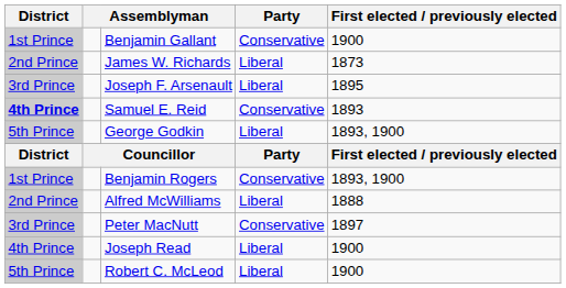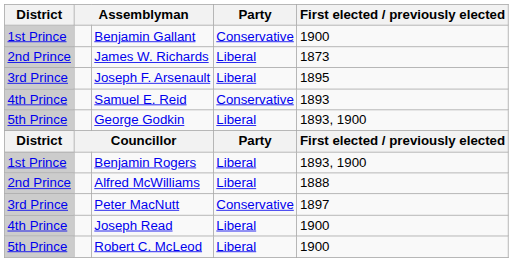 <table class="wikitable sortable">
 <tr>
 <th>District</th>
 <th colspan="2">Assemblyman</th>
 <th>Party</th>
 <th>First elected / previously elected</th>
 </tr>
 <tr>
 <td bgcolor="CCCCCC"><a href='#'>1st Prince</a></td>
 <td>   </td>
 <td><a href='#'>Benjamin Gallant</a></td>
 <td><a href='#'>Conservative</a></td>
 <td>1900</td>
 </tr>
 <tr>
 <td bgcolor="CCCCCC"><a href='#'>2nd Prince</a></td>
 <td>   </td>
 <td><a href='#'>James W. Richards</a></td>
 <td><a href='#'>Liberal</a></td>
 <td>1873</td>
 </tr>
 <tr>
 <td bgcolor="CCCCCC"><a href='#'>3rd Prince</a></td>
 <td>   </td>
 <td><a href='#'>Joseph F. Arsenault</a></td>
 <td><a href='#'>Liberal</a></td>
 <td>1895</td>
 </tr>
 <tr>
-<td bgcolor="CCCCCC"><strong><a href='#'>4th Prince</a></strong></td>
+<td bgcolor="CCCCCC"><a href='#'>4th Prince</a></td>
 <td>   </td>
 <td><a href='#'>Samuel E. Reid</a></td>
 <td><a href='#'>Conservative</a></td>
 <td>1893</td>
 </tr>
 <tr>
 <td bgcolor="CCCCCC"><a href='#'>5th Prince</a></td>
 <td>   </td>
 <td><a href='#'>George Godkin</a></td>
 <td><a href='#'>Liberal</a></td>
 <td>1893, 1900</td>
 </tr>
 <tr>
 <th>District</th>
 <th colspan="2">Councillor</th>
 <th>Party</th>
 <th>First elected / previously elected</th>
 </tr>
 <tr>
 <td bgcolor="CCCCCC"><a href='#'>1st Prince</a></td>
 <td>   </td>
 <td><a href='#'>Benjamin Rogers</a></td>
-<td><a href='#'>Conservative</a></td>
+<td><a href='#'>Liberal</a></td>
 <td>1893, 1900</td>
 </tr>
 <tr>
 <td bgcolor="CCCCCC"><a href='#'>2nd Prince</a></td>
 <td>   </td>
 <td><a href='#'>Alfred McWilliams</a></td>
 <td><a href='#'>Liberal</a></td>
 <td>1888</td>
 </tr>
 <tr>
 <td bgcolor="CCCCCC"><a href='#'>3rd Prince</a></td>
 <td>   </td>
 <td><a href='#'>Peter MacNutt</a></td>
 <td><a href='#'>Conservative</a></td>
 <td>1897</td>
 </tr>
 <tr>
 <td bgcolor="CCCCCC"><a href='#'>4th Prince</a></td>
 <td>    <br></td>
 <td><a href='#'>Joseph Read</a></td>
 <td><a href='#'>Liberal</a></td>
 <td>1900</td>
 </tr>
 <tr>
 <td bgcolor="CCCCCC"><a href='#'>5th Prince</a></td>
 <td>   </td>
 <td><a href='#'>Robert C. McLeod</a></td>
 <td><a href='#'>Liberal</a></td>
 <td>1900</td>
 </tr>
 </table>
